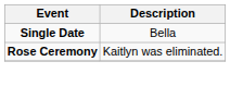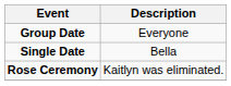 <table class="wikitable sortable" style="text-align:center;">
 <tr>
 <th>Event</th>
 <th>Description</th>
+</tr>
+<tr>
+<td><strong>Group Date</strong></td>
+<td>Everyone</td>
 </tr>
 <tr>
 <td><strong>Single Date</strong></td>
 <td>Bella</td>
 </tr>
 <tr>
 <td><strong>Rose Ceremony</strong></td>
 <td>Kaitlyn was eliminated.</td>
 </tr>
 <tr>
 </tr>
 </table>
